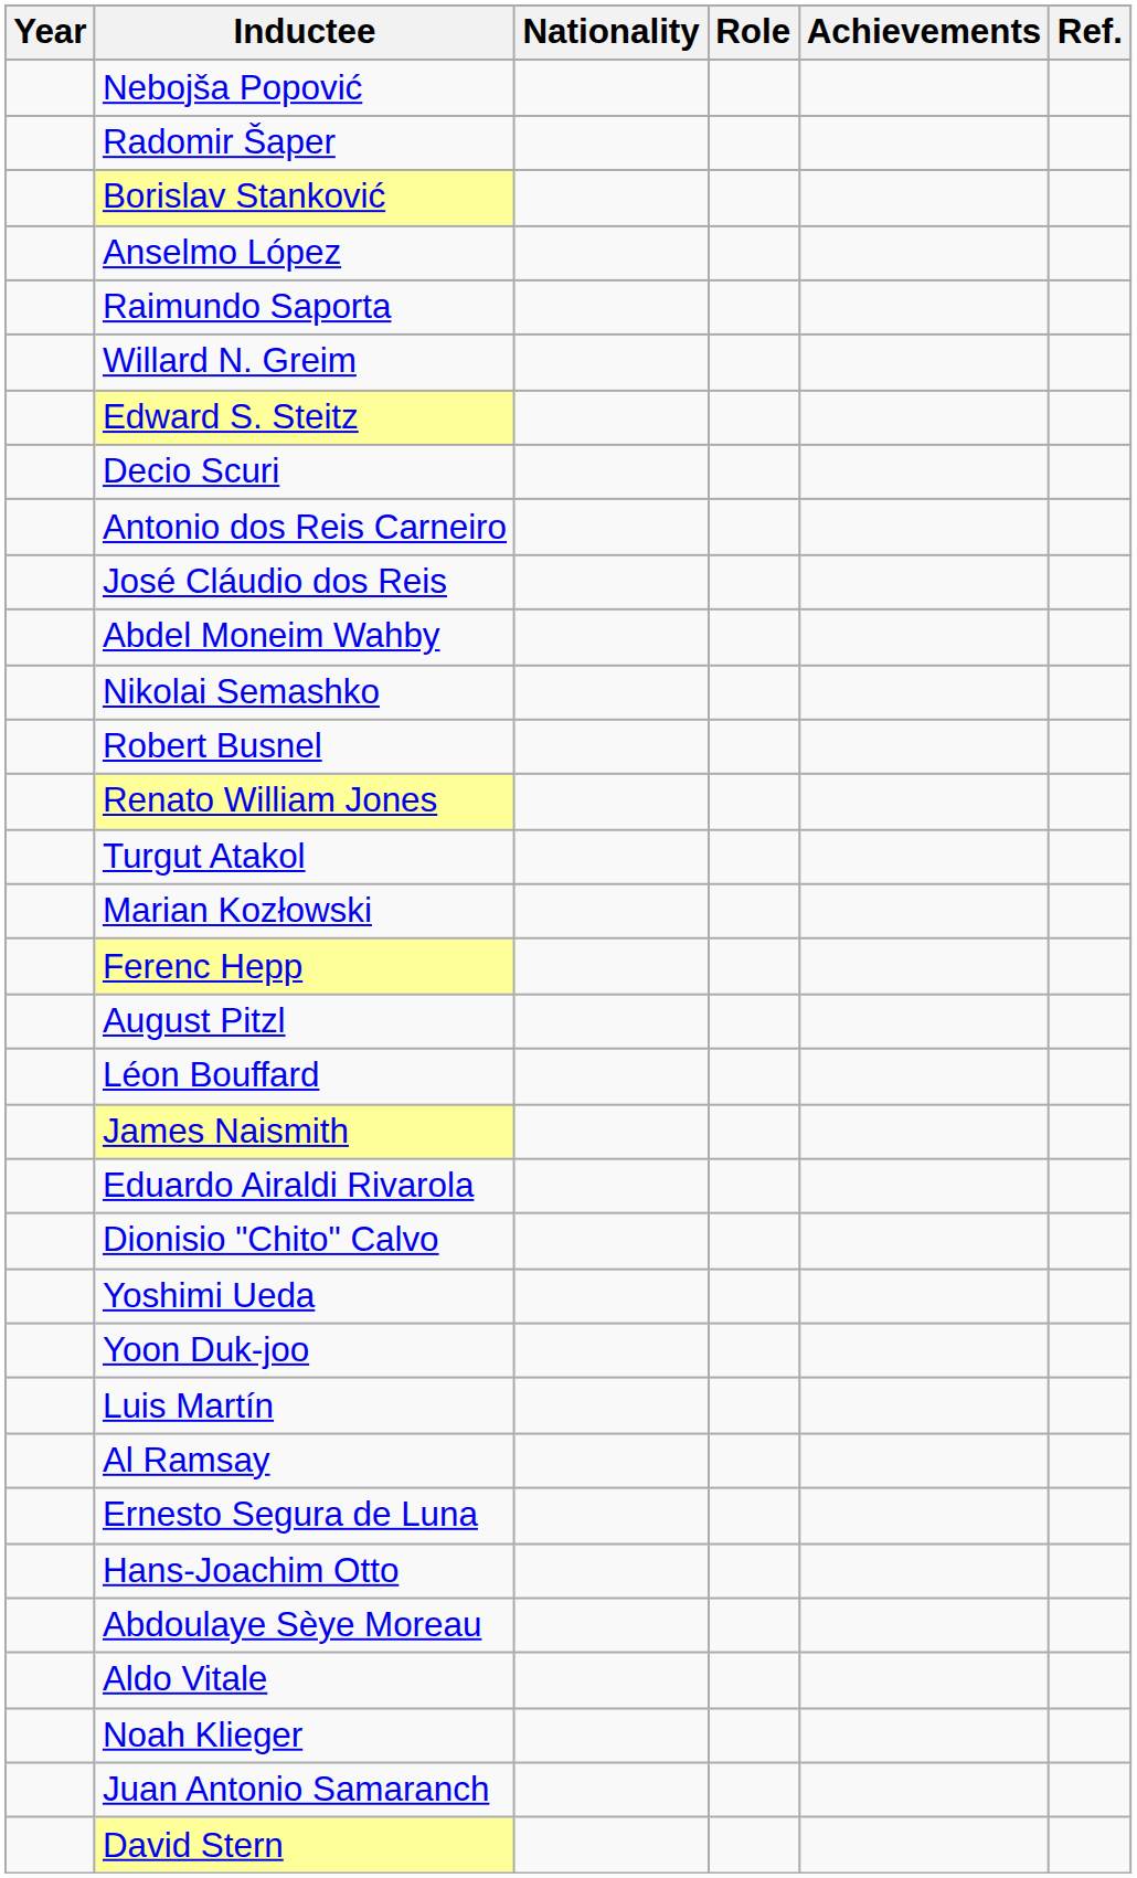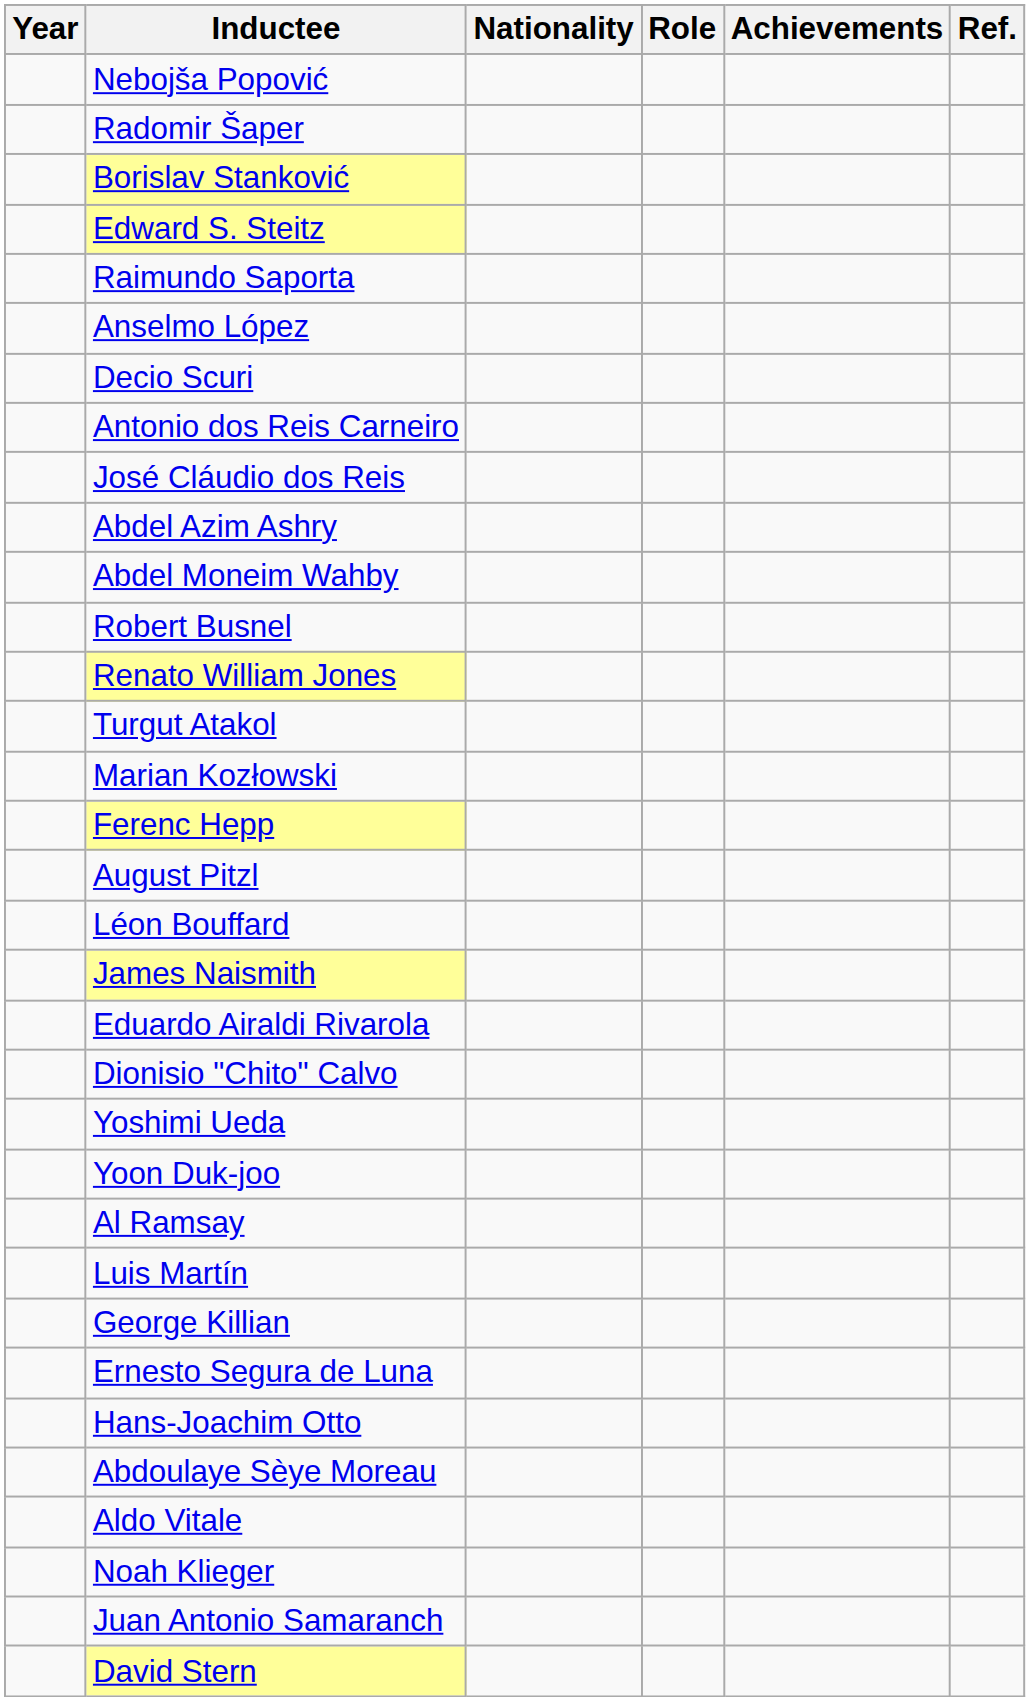 <table class="wikitable sortable" style="text-align:left">
 <tr>
 <th>Year</th>
 <th>Inductee</th>
 <th>Nationality</th>
 <th>Role</th>
 <th class="unsortable">Achievements</th>
 <th class="unsortable">Ref.</th>
 </tr>
 <tr>
 <td></td>
 <td><a href='#'>Nebojša Popović</a></td>
 <td><br></td>
 <td></td>
 <td></td>
 <td></td>
 </tr>
 <tr>
 <td></td>
 <td><a href='#'>Radomir Šaper</a></td>
 <td><br></td>
 <td></td>
 <td></td>
 <td></td>
 </tr>
 <tr>
 <td></td>
 <td style="background:#ff9;"><a href='#'>Borislav Stanković</a></td>
 <td><br></td>
 <td></td>
 <td></td>
 <td></td>
 </tr>
 <tr>
 <td></td>
-<td><a href='#'>Anselmo López</a></td>
+<td style="background:#ff9;"><a href='#'>Edward S. Steitz</a></td>
 <td></td>
 <td></td>
 <td></td>
 <td></td>
 </tr>
 <tr>
 <td></td>
 <td><a href='#'>Raimundo Saporta</a></td>
 <td></td>
 <td></td>
 <td></td>
 <td></td>
 </tr>
 <tr>
 <td></td>
-<td><a href='#'>Willard N. Greim</a></td>
-<td></td>
-<td></td>
-<td><br></td>
-<td></td>
-</tr>
-<tr>
-<td></td>
-<td style="background:#ff9;"><a href='#'>Edward S. Steitz</a></td>
+<td><a href='#'>Anselmo López</a></td>
 <td></td>
 <td></td>
 <td></td>
 <td></td>
 </tr>
 <tr>
 <td></td>
 <td><a href='#'>Decio Scuri</a></td>
 <td></td>
 <td></td>
 <td></td>
 <td></td>
 </tr>
 <tr>
 <td></td>
 <td><a href='#'>Antonio dos Reis Carneiro</a></td>
 <td></td>
 <td></td>
 <td></td>
 <td></td>
 </tr>
 <tr>
 <td></td>
 <td><a href='#'>José Cláudio dos Reis</a></td>
 <td></td>
 <td></td>
 <td></td>
 <td></td>
 </tr>
 <tr>
 <td></td>
-<td><a href='#'>Abdel Moneim Wahby</a></td>
+<td><a href='#'>Abdel Azim Ashry</a></td>
 <td></td>
 <td></td>
 <td></td>
 <td></td>
 </tr>
 <tr>
 <td></td>
-<td><a href='#'>Nikolai Semashko</a></td>
+<td><a href='#'>Abdel Moneim Wahby</a></td>
 <td></td>
 <td></td>
 <td></td>
 <td></td>
 </tr>
 <tr>
 <td></td>
 <td><a href='#'>Robert Busnel</a></td>
 <td></td>
 <td></td>
 <td></td>
 <td></td>
 </tr>
 <tr>
 <td></td>
 <td style="background:#ff9;"><a href='#'>Renato William Jones</a></td>
 <td></td>
 <td></td>
 <td></td>
 <td></td>
 </tr>
 <tr>
 <td></td>
 <td><a href='#'>Turgut Atakol</a></td>
 <td></td>
 <td></td>
 <td></td>
 <td></td>
 </tr>
 <tr>
 <td></td>
 <td><a href='#'>Marian Kozłowski</a></td>
 <td></td>
 <td></td>
 <td></td>
 <td></td>
 </tr>
 <tr>
 <td></td>
 <td style="background:#ff9;"><a href='#'>Ferenc Hepp</a></td>
 <td></td>
 <td></td>
 <td></td>
 <td></td>
 </tr>
 <tr>
 <td></td>
 <td><a href='#'>August Pitzl</a></td>
 <td></td>
 <td></td>
 <td></td>
 <td></td>
 </tr>
 <tr>
 <td></td>
 <td><a href='#'>Léon Bouffard</a></td>
 <td></td>
 <td></td>
 <td></td>
 <td></td>
 </tr>
 <tr>
 <td></td>
 <td style="background:#ff9;"><a href='#'>James Naismith</a></td>
 <td><br></td>
 <td></td>
 <td></td>
 </tr>
 <tr>
 <td></td>
 <td><a href='#'>Eduardo Airaldi Rivarola</a></td>
 <td></td>
 <td></td>
 <td></td>
 <td></td>
 </tr>
 <tr>
 <td></td>
 <td><a href='#'>Dionisio "Chito" Calvo</a></td>
 <td></td>
 <td></td>
 <td></td>
 <td></td>
 </tr>
 <tr>
 <td></td>
 <td><a href='#'>Yoshimi Ueda</a></td>
 <td></td>
 <td></td>
 <td></td>
 <td></td>
 </tr>
 <tr>
 <td></td>
 <td><a href='#'>Yoon Duk-joo</a></td>
 <td></td>
 <td></td>
 <td></td>
 <td></td>
 </tr>
 <tr>
 <td></td>
+<td><a href='#'>Al Ramsay</a></td>
+<td></td>
+<td></td>
+<td></td>
+<td></td>
+</tr>
+<tr>
+<td></td>
 <td><a href='#'>Luis Martín</a></td>
 <td></td>
 <td></td>
 <td></td>
 <td></td>
 </tr>
 <tr>
 <td></td>
-<td><a href='#'>Al Ramsay</a></td>
+<td><a href='#'>George Killian</a></td>
 <td></td>
 <td></td>
 <td></td>
 <td></td>
 </tr>
 <tr>
 <td></td>
 <td><a href='#'>Ernesto Segura de Luna</a></td>
 <td></td>
 <td></td>
 <td></td>
 <td></td>
 </tr>
 <tr>
 <td></td>
 <td><a href='#'>Hans-Joachim Otto</a></td>
 <td></td>
 <td></td>
 <td></td>
 <td></td>
 </tr>
 <tr>
 <td></td>
 <td><a href='#'>Abdoulaye Sèye Moreau</a></td>
 <td></td>
 <td></td>
 <td></td>
 <td></td>
 </tr>
 <tr>
 <td></td>
 <td><a href='#'>Aldo Vitale</a></td>
 <td></td>
 <td></td>
 <td></td>
 <td></td>
 </tr>
 <tr>
 <td></td>
 <td><a href='#'>Noah Klieger</a></td>
 <td></td>
 <td></td>
 <td></td>
 <td></td>
 </tr>
 <tr>
 <td></td>
 <td><a href='#'>Juan Antonio Samaranch</a></td>
 <td></td>
 <td></td>
 <td></td>
 <td></td>
 </tr>
 <tr>
 <td></td>
 <td style="background:#ff9;"><a href='#'>David Stern</a></td>
 <td></td>
 <td></td>
 <td></td>
 <td></td>
 </tr>
 </table>
